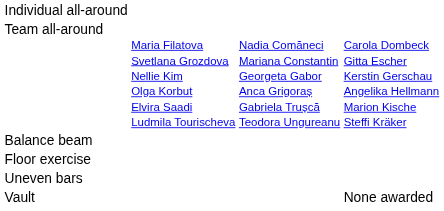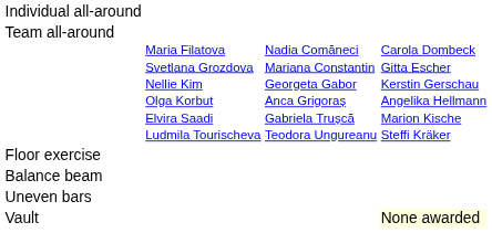 <table>
 <tr valign="top">
 <td>Individual all-around<br></td>
 <td></td>
 <td></td>
 <td></td>
 </tr>
 <tr valign="top">
 <td>Team all-around<br></td>
 <td><small><br><a href='#'>Maria Filatova</a><br><a href='#'>Svetlana Grozdova</a><br><a href='#'>Nellie Kim</a><br><a href='#'>Olga Korbut</a><br><a href='#'>Elvira Saadi</a><br><a href='#'>Ludmila Tourischeva</a></small></td>
 <td><small><br><a href='#'>Nadia Comăneci</a><br><a href='#'>Mariana Constantin</a><br><a href='#'>Georgeta Gabor</a><br><a href='#'>Anca Grigoraș</a><br><a href='#'>Gabriela Trușcă</a><br><a href='#'>Teodora Ungureanu</a></small></td>
 <td><small><br><a href='#'>Carola Dombeck</a><br><a href='#'>Gitta Escher</a><br><a href='#'>Kerstin Gerschau</a><br><a href='#'>Angelika Hellmann</a><br><a href='#'>Marion Kische</a><br><a href='#'>Steffi Kräker</a></small></td>
 </tr>
 <tr valign="top">
-<td>Balance beam<br></td>
+<td>Floor exercise<br></td>
 <td></td>
 <td></td>
 <td></td>
 </tr>
 <tr valign="top">
-<td>Floor exercise<br></td>
+<td>Balance beam<br></td>
 <td></td>
 <td></td>
 <td></td>
 </tr>
 <tr valign="top">
 <td>Uneven bars<br></td>
 <td></td>
 <td></td>
 <td></td>
 </tr>
 <tr valign="top">
 <td>Vault<br></td>
 <td></td>
 <td> <br></td>
-<td>None awarded</td>
+<td style="background: lightyellow;">None awarded</td>
 </tr>
 </table>
